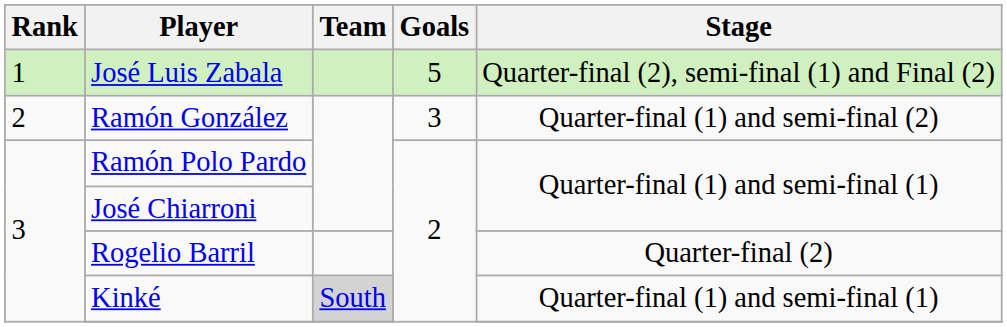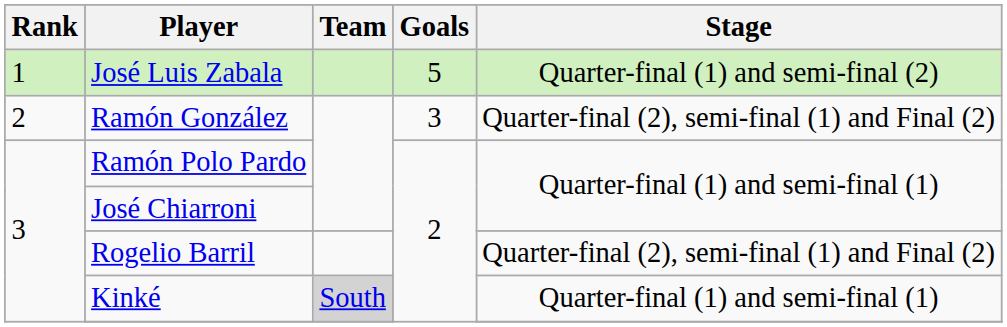 <table class="wikitable">
 <tr>
 <th>Rank</th>
 <th>Player</th>
 <th>Team</th>
 <th>Goals</th>
 <th>Stage</th>
 </tr>
 <tr bgcolor="D0F0C0">
 <td>1</td>
 <td><a href='#'>José Luis Zabala</a></td>
 <td></td>
 <td align="center">5</td>
-<td align="center">Quarter-final (2), semi-final (1) and Final (2)</td>
+<td align="center">Quarter-final (1) and semi-final (2)</td>
 </tr>
 <tr>
 <td>2</td>
 <td><a href='#'>Ramón González</a></td>
 <td rowspan=3></td>
 <td align="center">3</td>
-<td align="center">Quarter-final (1) and semi-final (2)</td>
+<td align="center">Quarter-final (2), semi-final (1) and Final (2)</td>
 </tr>
 <tr>
 <td rowspan=5>3</td>
 <td><a href='#'>Ramón Polo Pardo</a></td>
 <td rowspan=5 align="center">2</td>
 <td rowspan=2 align="center">Quarter-final (1) and semi-final (1)</td>
 </tr>
 <tr>
 <td><a href='#'>José Chiarroni</a></td>
 </tr>
 <tr>
 <td><a href='#'>Rogelio Barril</a></td>
 <td></td>
-<td align="center">Quarter-final (2)</td>
+<td align="center">Quarter-final (2), semi-final (1) and Final (2)</td>
 </tr>
 <tr>
 <td><a href='#'>Kinké</a></td>
 <td style="background: lightgrey;"> <a href='#'>South</a></td>
 <td align="center">Quarter-final (1) and semi-final (1)</td>
 </tr>
 <tr>
 </tr>
 </table>
